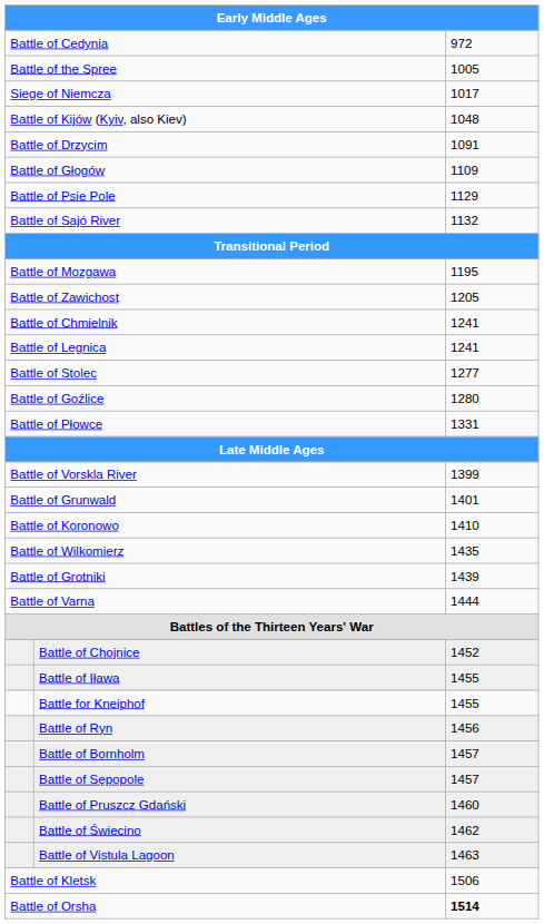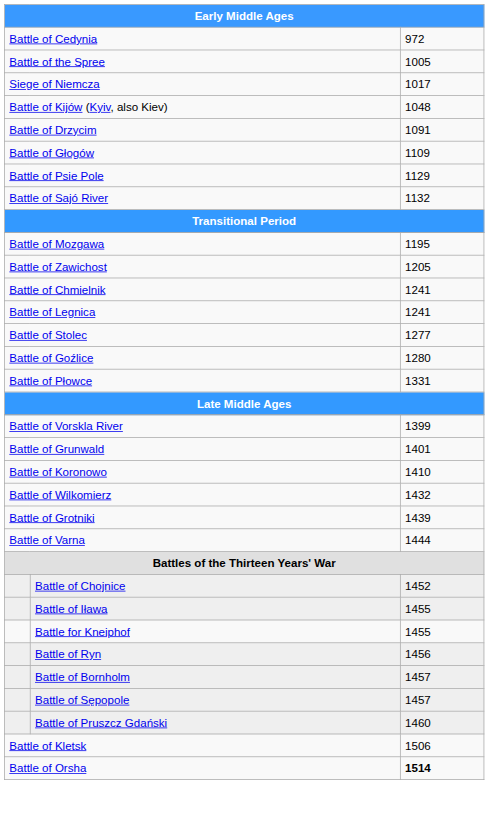 <table border="1" cellpadding="6" cellspacing="0" style="width: 50%; margin: 5 5 1em 1em; background: #f9f9f9; border: 1px #aaa solid; border-collapse: collapse; font-size: 95%;">
 <tr>
 <th colspan="3" style="text-align:center; background-color:#3999FF; color:white;"><strong>Early Middle Ages</strong></th>
 </tr>
 <tr style="background-color:#f9f9f9;">
 <td colspan="2"><a href='#'>Battle of Cedynia</a></td>
 <td>972</td>
 </tr>
 <tr>
 <td colspan="2"><a href='#'>Battle of the Spree</a></td>
 <td>1005</td>
 </tr>
 <tr>
 <td colspan="2"><a href='#'>Siege of Niemcza</a></td>
 <td>1017</td>
 </tr>
 <tr>
 <td colspan="2"><a href='#'>Battle of Kijów</a> (<a href='#'>Kyiv</a>, also Kiev)</td>
 <td>1048</td>
 </tr>
 <tr>
 <td colspan="2"><a href='#'>Battle of Drzycim</a></td>
 <td>1091</td>
 </tr>
 <tr>
 <td colspan="2"><a href='#'>Battle of Głogów</a></td>
 <td>1109</td>
 </tr>
 <tr>
 <td colspan="2"><a href='#'>Battle of Psie Pole</a></td>
 <td>1129</td>
 </tr>
 <tr>
 <td colspan="2"><a href='#'>Battle of Sajó River</a></td>
 <td>1132</td>
 </tr>
 <tr>
 <th colspan="3" style="text-align:center; background-color:#3399FF; color:white;"><strong>Transitional Period</strong></th>
 </tr>
 <tr style="background-color:#f9f9f9;">
 </tr>
 <tr>
 <td colspan="2"><a href='#'>Battle of Mozgawa</a></td>
 <td>1195</td>
 </tr>
 <tr>
 <td colspan="2"><a href='#'>Battle of Zawichost</a></td>
 <td>1205</td>
 </tr>
 <tr>
 <td colspan="2"><a href='#'>Battle of Chmielnik</a></td>
 <td>1241</td>
 </tr>
 <tr>
 <td colspan="2"><a href='#'>Battle of Legnica</a></td>
 <td>1241</td>
 </tr>
 <tr>
 <td colspan="2"><a href='#'>Battle of Stolec</a></td>
 <td>1277</td>
 </tr>
 <tr>
 <td colspan="2"><a href='#'>Battle of Goźlice</a></td>
 <td>1280</td>
 </tr>
 <tr>
 <td colspan="2"><a href='#'>Battle of Płowce</a></td>
 <td>1331</td>
 </tr>
 <tr>
 <th colspan="3" style="text-align:center; background-color:#3399FF; color:white;"><strong>Late Middle Ages</strong></th>
 </tr>
 <tr style="background-color:#f9f9f9;">
 </tr>
 <tr>
 <td colspan="2"><a href='#'>Battle of Vorskla River</a></td>
 <td>1399</td>
 </tr>
 <tr>
 <td colspan="2"><a href='#'>Battle of Grunwald</a></td>
 <td>1401</td>
 </tr>
 <tr>
 <td colspan="2"><a href='#'>Battle of Koronowo</a></td>
 <td>1410</td>
 </tr>
 <tr>
 <td colspan="2"><a href='#'>Battle of Wilkomierz</a></td>
-<td>1435</td>
+<td>1432</td>
 </tr>
 <tr>
 <td colspan="2"><a href='#'>Battle of Grotniki</a></td>
 <td>1439</td>
 </tr>
 <tr>
 <td colspan="2"><a href='#'>Battle of Varna</a></td>
 <td>1444</td>
 </tr>
 <tr>
 <th colspan="3" style="text-align:center; background-color:#e0e0e0; color:black;"><strong>Battles of the Thirteen Years' War</strong></th>
 </tr>
 <tr bgcolor="#efefef">
 <td></td>
 <td><a href='#'>Battle of Chojnice</a></td>
 <td>1452</td>
 </tr>
 <tr bgcolor="#efefef">
 <td></td>
 <td><a href='#'>Battle of Iława</a></td>
 <td>1455</td>
 </tr>
 <tr>
 <td></td>
 <td><a href='#'>Battle for Kneiphof</a></td>
 <td>1455</td>
 </tr>
 <tr bgcolor="#efefef">
 <td></td>
 <td><a href='#'>Battle of Ryn</a></td>
 <td>1456</td>
 </tr>
 <tr bgcolor="#efefef">
 <td></td>
 <td><a href='#'>Battle of Bornholm</a></td>
 <td>1457</td>
 </tr>
 <tr bgcolor="#efefef">
 <td></td>
 <td><a href='#'>Battle of Sępopole</a></td>
 <td>1457</td>
 </tr>
 <tr bgcolor="#efefef">
 <td></td>
 <td><a href='#'>Battle of Pruszcz Gdański</a></td>
 <td>1460</td>
 </tr>
-<tr bgcolor="#efefef">
-<td></td>
-<td><a href='#'>Battle of Świecino</a></td>
-<td>1462</td>
-</tr>
-<tr bgcolor="#efefef">
-<td></td>
-<td><a href='#'>Battle of Vistula Lagoon</a></td>
-<td>1463</td>
-</tr>
 <tr>
 <td colspan="2"><a href='#'>Battle of Kletsk</a></td>
 <td>1506</td>
 </tr>
 <tr>
 <td colspan="2"><a href='#'>Battle of Orsha</a></td>
 <td><strong>1514</strong></td>
 </tr>
 </table>
